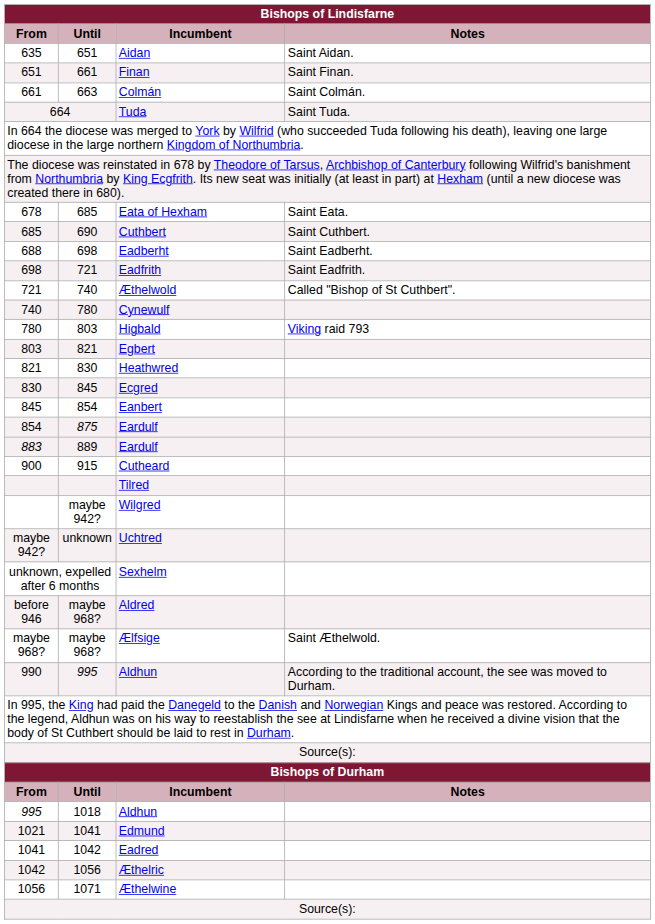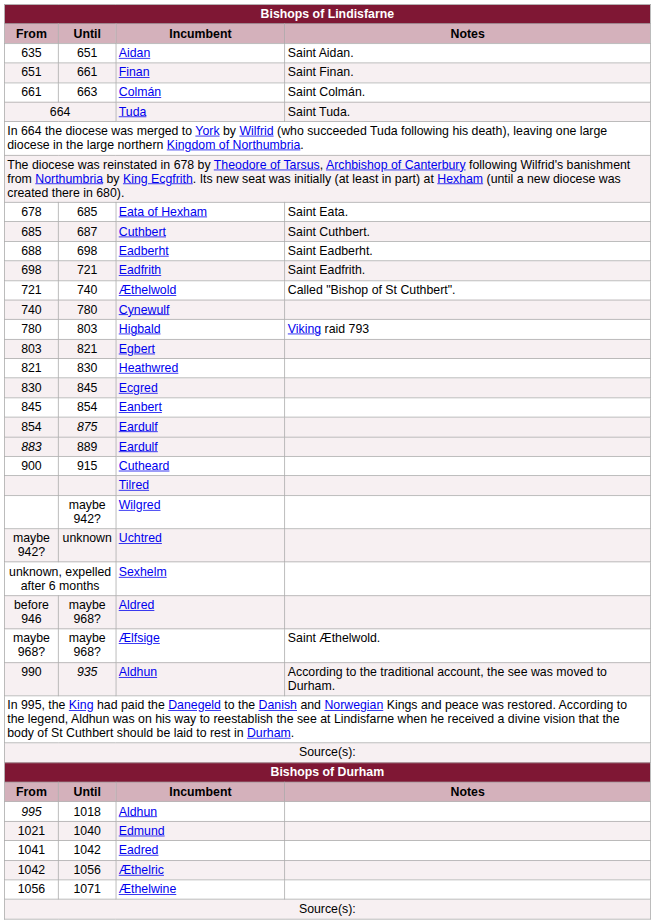 <table class="wikitable" style="width:95%;" border="1" cellpadding="2">
 <tr>
 <th colspan="4" style="background-color: #7F1734; color: white;">Bishops of Lindisfarne</th>
 </tr>
 <tr>
 <th style="background-color: #D4B1BB; width: 8%;">From</th>
 <th style="background-color: #D4B1BB; width: 8%;">Until</th>
 <th style="background-color: #D4B1BB; width: 25%;">Incumbent</th>
 <th style="background-color: #D4B1BB; width: 54%;">Notes</th>
 </tr>
 <tr valign="top" style="background-color: white;">
 <td style="text-align: center;">635</td>
 <td style="text-align: center;">651</td>
 <td><a href='#'>Aidan</a></td>
 <td>Saint Aidan.</td>
 </tr>
 <tr valign="top" style="background-color: #F7F0F2;">
 <td style="text-align: center;">651</td>
 <td style="text-align: center;">661</td>
 <td><a href='#'>Finan</a></td>
 <td>Saint Finan.</td>
 </tr>
 <tr valign="top" style="background-color: white;">
 <td style="text-align: center;">661</td>
 <td style="text-align: center;">663</td>
 <td><a href='#'>Colmán</a></td>
 <td>Saint Colmán.</td>
 </tr>
 <tr valign="top" style="background-color: #F7F0F2;">
 <td colspan="2" style="text-align: center;">664</td>
 <td><a href='#'>Tuda</a></td>
 <td>Saint Tuda.</td>
 </tr>
 <tr valign="top" style="background-color: white;">
 <td colspan="4">In 664 the diocese was merged to <a href='#'>York</a> by <a href='#'>Wilfrid</a> (who succeeded Tuda following his death), leaving one large diocese in the large northern <a href='#'>Kingdom of Northumbria</a>.</td>
 </tr>
 <tr valign="top" style="background-color: #F7F0F2;">
 <td colspan="4">The diocese was reinstated in 678 by <a href='#'>Theodore of Tarsus</a>, <a href='#'>Archbishop of Canterbury</a> following Wilfrid's banishment from <a href='#'>Northumbria</a> by <a href='#'>King Ecgfrith</a>. Its new seat was initially (at least in part) at <a href='#'>Hexham</a> (until a new diocese was created there in 680).</td>
 </tr>
 <tr valign="top" style="background-color: white;">
 <td style="text-align: center;">678</td>
 <td style="text-align: center;">685</td>
 <td><a href='#'>Eata of Hexham</a></td>
 <td>Saint Eata.</td>
 </tr>
 <tr valign="top" style="background-color: #F7F0F2;">
 <td style="text-align: center;">685</td>
-<td style="text-align: center;">690</td>
+<td style="text-align: center;">687</td>
 <td><a href='#'>Cuthbert</a></td>
 <td>Saint Cuthbert.</td>
 </tr>
 <tr valign="top" style="background-color: white;">
 <td style="text-align: center;">688</td>
 <td style="text-align: center;">698</td>
 <td><a href='#'>Eadberht</a></td>
 <td>Saint Eadberht.</td>
 </tr>
 <tr valign="top" style="background-color: #F7F0F2;">
 <td style="text-align: center;">698</td>
 <td style="text-align: center;">721</td>
 <td><a href='#'>Eadfrith</a></td>
 <td>Saint Eadfrith.</td>
 </tr>
 <tr valign="top" style="background-color: white;">
 <td style="text-align: center;">721</td>
 <td style="text-align: center;">740</td>
 <td><a href='#'>Æthelwold</a></td>
 <td>Called "Bishop of St Cuthbert".</td>
 </tr>
 <tr valign="top" style="background-color: #F7F0F2;">
 <td style="text-align: center;">740</td>
 <td style="text-align: center;">780</td>
 <td><a href='#'>Cynewulf</a></td>
 <td></td>
 </tr>
 <tr valign="top" style="background-color: white;">
 <td style="text-align: center;">780</td>
 <td style="text-align: center;">803</td>
 <td><a href='#'>Higbald</a></td>
 <td><a href='#'>Viking</a> raid 793</td>
 </tr>
 <tr valign="top" style="background-color: #F7F0F2;">
 <td style="text-align: center;">803</td>
 <td style="text-align: center;">821</td>
 <td><a href='#'>Egbert</a></td>
 <td></td>
 </tr>
 <tr valign="top" style="background-color: white;">
 <td style="text-align: center;">821</td>
 <td style="text-align: center;">830</td>
 <td><a href='#'>Heathwred</a></td>
 <td></td>
 </tr>
 <tr valign="top" style="background-color: #F7F0F2;">
 <td style="text-align: center;">830</td>
 <td style="text-align: center;">845</td>
 <td><a href='#'>Ecgred</a></td>
 <td></td>
 </tr>
 <tr valign="top" style="background-color: white;">
 <td style="text-align: center;">845</td>
 <td style="text-align: center;">854</td>
 <td><a href='#'>Eanbert</a></td>
 <td></td>
 </tr>
 <tr valign="top" style="background-color: #F7F0F2;">
 <td style="text-align: center;">854</td>
 <td style="text-align: center;"><em>875</em></td>
 <td><a href='#'>Eardulf</a></td>
 <td></td>
 </tr>
 <tr valign="top" style="background-color: #F7F0F2;">
 <td style="text-align: center;"><em>883</em></td>
 <td style="text-align: center;">889</td>
 <td><a href='#'>Eardulf</a></td>
 <td></td>
 </tr>
 <tr valign="top" style="background-color: white;">
 <td style="text-align: center;">900</td>
 <td style="text-align: center;"> 915</td>
 <td><a href='#'>Cutheard</a></td>
 <td></td>
 </tr>
 <tr valign="top" style="background-color: #F7F0F2;">
 <td style="text-align: center;"></td>
 <td style="text-align: center;"></td>
 <td><a href='#'>Tilred</a></td>
 <td></td>
 </tr>
 <tr valign="top" style="background-color: white;">
 <td style="text-align: center;"></td>
 <td style="text-align: center;">maybe 942?</td>
 <td><a href='#'>Wilgred</a></td>
 <td></td>
 </tr>
 <tr valign="top" style="background-color: #F7F0F2;">
 <td style="text-align: center;">maybe 942?</td>
 <td style="text-align: center;">unknown</td>
 <td><a href='#'>Uchtred</a></td>
 <td></td>
 </tr>
 <tr valign="top" style="background-color: white;">
 <td colspan="2" style="text-align: center;">unknown, expelled after 6 months</td>
 <td><a href='#'>Sexhelm</a></td>
 <td></td>
 </tr>
 <tr valign="top" style="background-color: #F7F0F2;">
 <td style="text-align: center;">before 946</td>
 <td style="text-align: center;">maybe 968?</td>
 <td><a href='#'>Aldred</a></td>
 <td></td>
 </tr>
 <tr valign="top" style="background-color: white;">
 <td style="text-align: center;">maybe 968?</td>
 <td style="text-align: center;">maybe 968?</td>
 <td><a href='#'>Ælfsige</a></td>
 <td>Saint Æthelwold.</td>
 </tr>
 <tr valign="top" style="background-color: #F7F0F2;">
 <td style="text-align: center;">990</td>
-<td style="text-align: center;"><em>995</em></td>
+<td style="text-align: center;"><em>935</em></td>
 <td><a href='#'>Aldhun</a></td>
 <td>According to the traditional account, the see was moved to Durham.</td>
 </tr>
 <tr valign="top" style="background-color: white;">
 <td colspan="4">In 995, the <a href='#'>King</a> had paid the <a href='#'>Danegeld</a> to the <a href='#'>Danish</a> and <a href='#'>Norwegian</a> Kings and peace was restored. According to the legend, Aldhun was on his way to reestablish the see at Lindisfarne when he received a divine vision that the body of St Cuthbert should be laid to rest in <a href='#'>Durham</a>.</td>
 </tr>
 <tr valign="top" style="background-color: #F7F0F2;">
 <td align="center" colspan="4">Source(s):</td>
 </tr>
 <tr>
 <th colspan="4" style="background-color: #7F1734; color: white;">Bishops of Durham</th>
 </tr>
 <tr>
 <th style="background-color: #D4B1BB; width: 8%;">From</th>
 <th style="background-color: #D4B1BB; width: 8%;">Until</th>
 <th style="background-color: #D4B1BB; width: 25%;">Incumbent</th>
 <th style="background-color: #D4B1BB; width: 54%;">Notes</th>
 </tr>
 <tr valign="top" style="background-color: white;">
 <td style="text-align: center;"><em>995</em></td>
 <td style="text-align: center;">1018</td>
 <td><a href='#'>Aldhun</a></td>
 <td></td>
 </tr>
 <tr valign="top" style="background-color: #F7F0F2;">
 <td style="text-align: center;">1021</td>
-<td style="text-align: center;">1041</td>
+<td style="text-align: center;">1040</td>
 <td><a href='#'>Edmund</a></td>
 <td></td>
 </tr>
 <tr valign="top" style="background-color: white;">
 <td style="text-align: center;">1041</td>
 <td style="text-align: center;">1042</td>
 <td><a href='#'>Eadred</a></td>
 <td></td>
 </tr>
 <tr valign="top" style="background-color: #F7F0F2;">
 <td style="text-align: center;">1042</td>
 <td style="text-align: center;">1056</td>
 <td><a href='#'>Æthelric</a></td>
 <td></td>
 </tr>
 <tr valign="top" style="background-color: white;">
 <td style="text-align: center;">1056</td>
 <td style="text-align: center;">1071</td>
 <td><a href='#'>Æthelwine</a></td>
 <td></td>
 </tr>
 <tr valign="top" style="background-color: #F7F0F2;">
 <td align=center colspan="4">Source(s):</td>
 </tr>
 </table>
